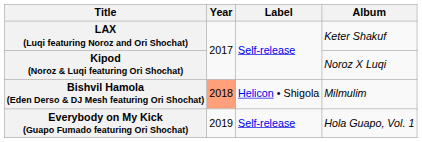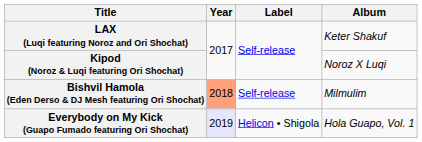 <table class="wikitable">
 <tr>
 <th>Title</th>
 <th>Year</th>
 <th>Label</th>
 <th>Album</th>
 </tr>
 <tr>
 <th>LAX<br><small>(Luqi featuring Noroz and Ori Shochat)</small></th>
 <td rowspan="2">2017</td>
 <td rowspan="2"><a href='#'>Self-release</a></td>
 <td><em>Keter Shakuf</em></td>
 </tr>
 <tr>
 <th>Kipod<br><small>(Noroz & Luqi featuring Ori Shochat)</small></th>
 <td><em>Noroz X Luqi</em></td>
 </tr>
 <tr>
 <th>Bishvil Hamola<br><small>(Eden Derso & DJ Mesh featuring Ori Shochat)</small></th>
 <td style="background: lightsalmon;">2018</td>
-<td><a href='#'>Helicon</a> • Shigola</td>
+<td><a href='#'>Self-release</a></td>
 <td><em>Milmulim</em></td>
 </tr>
 <tr>
 <th>Everybody on My Kick<br><small>(Guapo Fumado featuring Ori Shochat)</small></th>
-<td>2019</td>
-<td><a href='#'>Self-release</a></td>
+<td style="background: lavender;">2019</td>
+<td><a href='#'>Helicon</a> • Shigola</td>
 <td><em>Hola Guapo, Vol. 1</em></td>
 </tr>
 </table>
